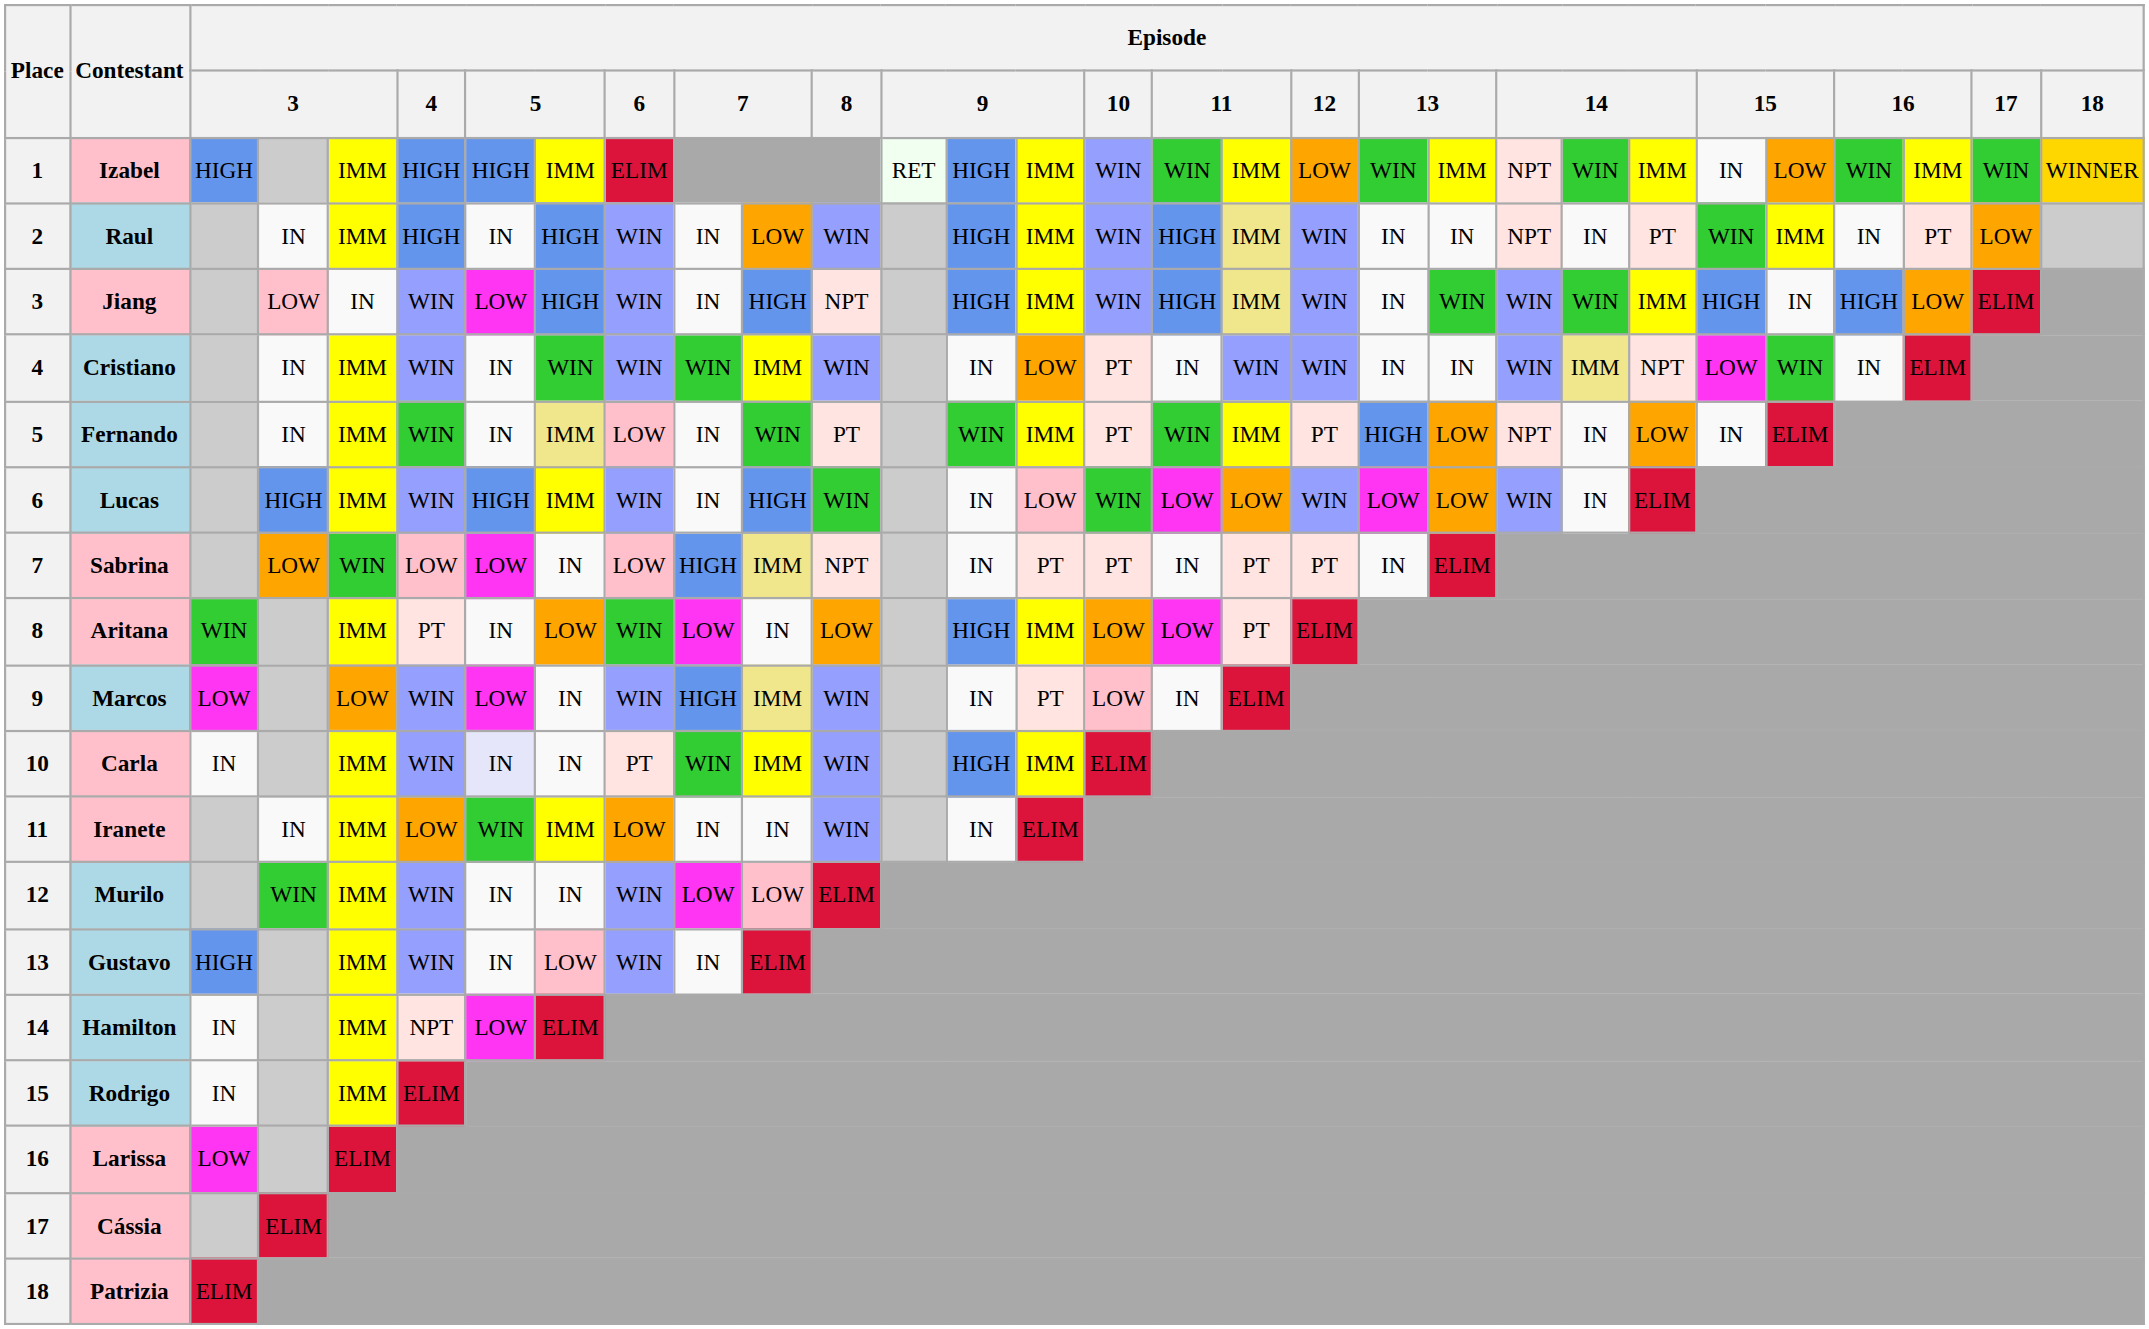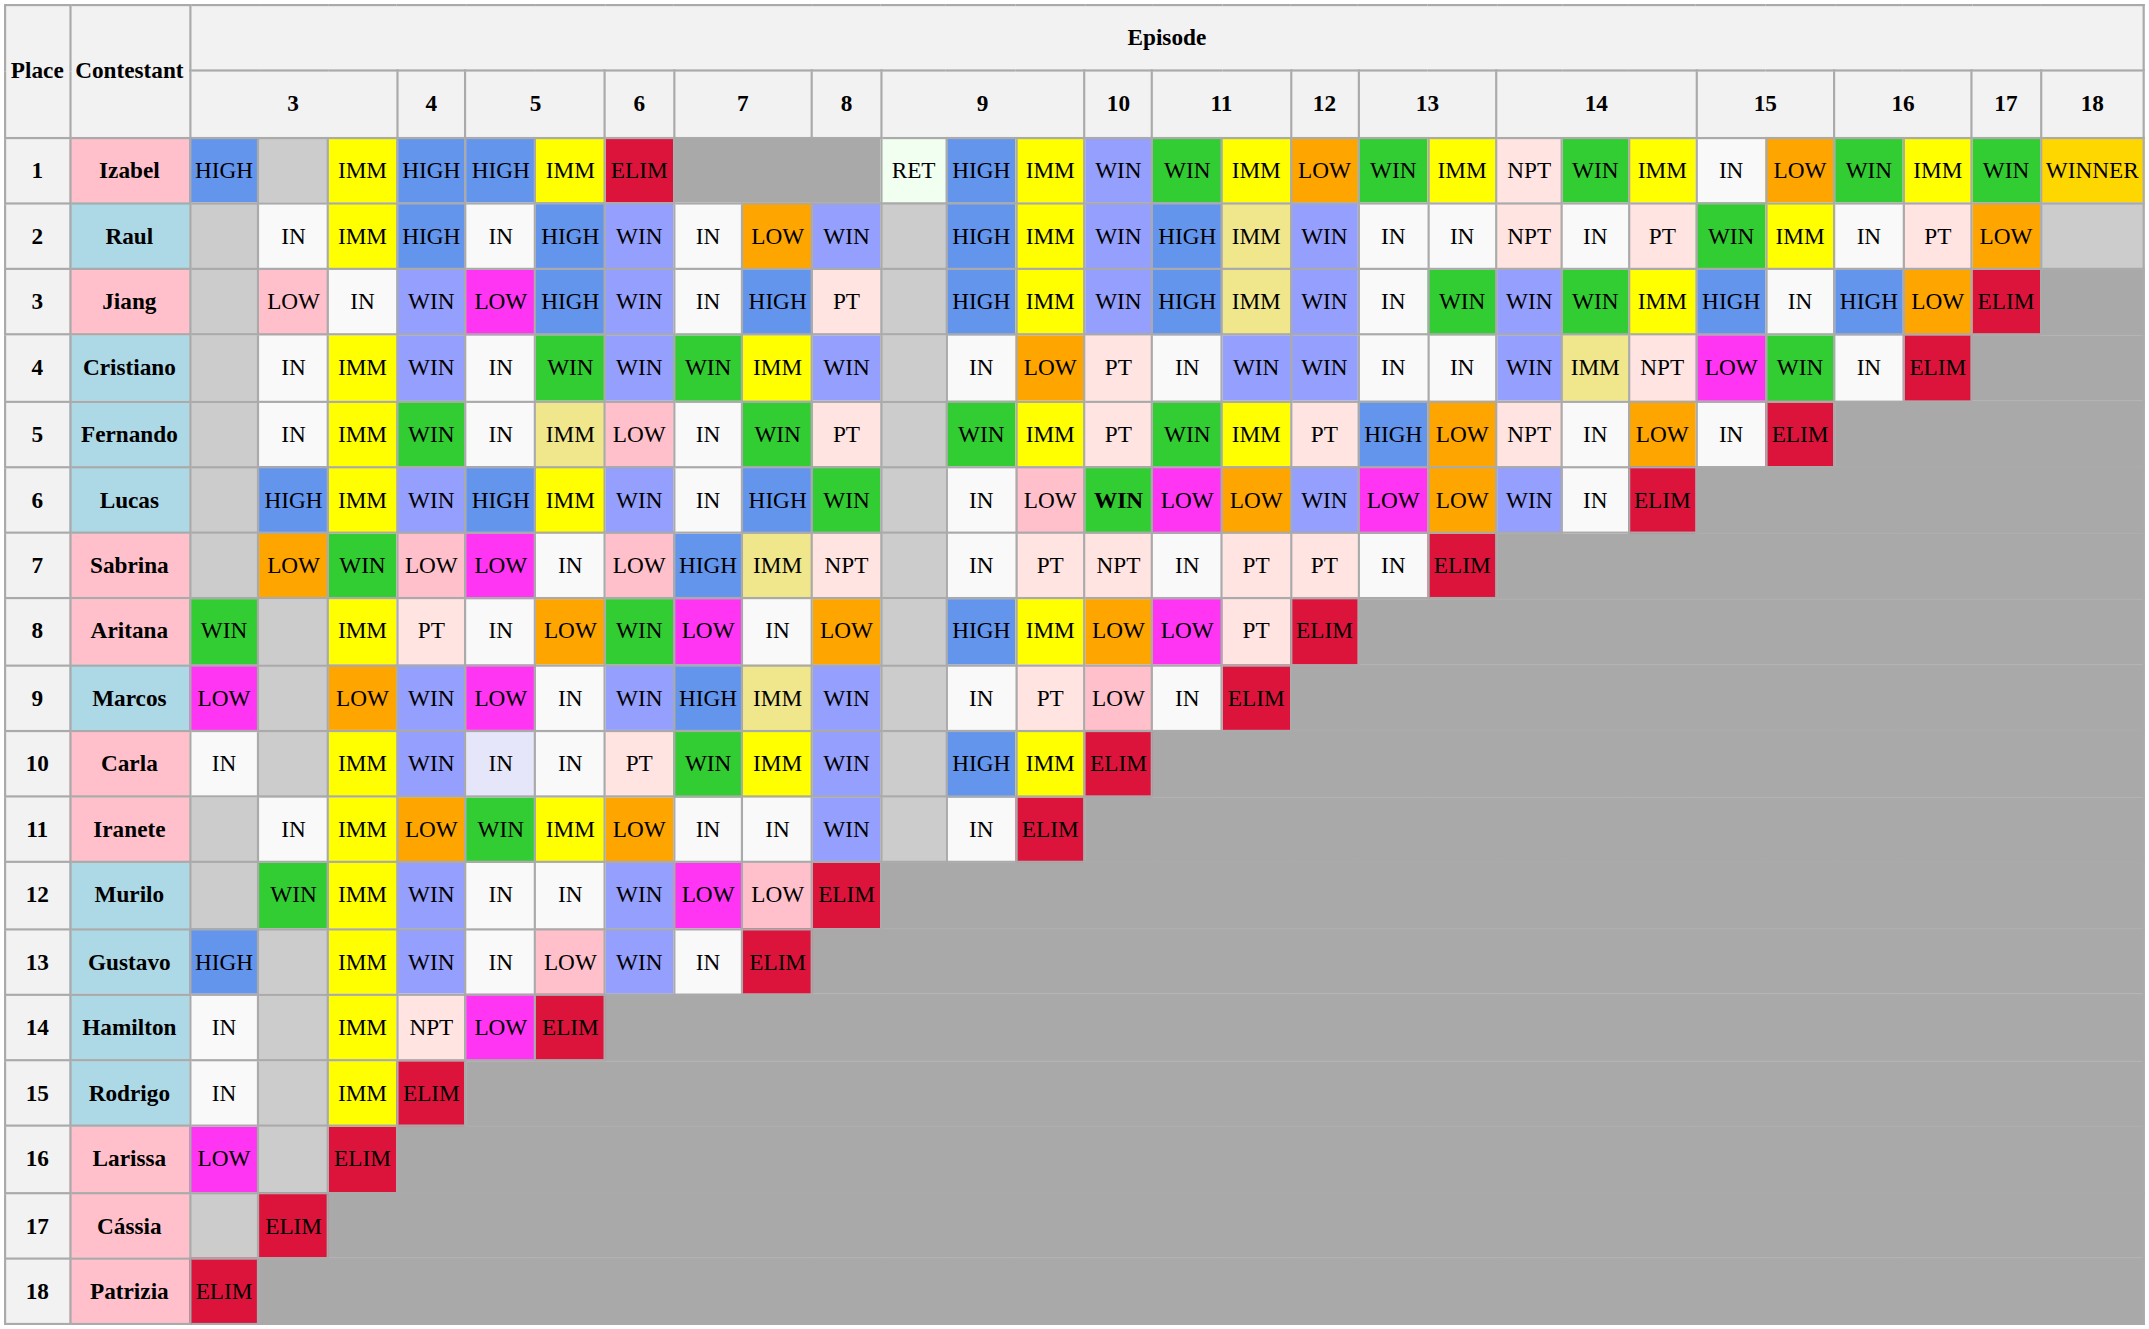 <table class="wikitable" style="text-align: center; font-size: 8pt; line-height:25px;">
 <tr>
 <th rowspan=02>Place</th>
 <th rowspan=02>Contestant</th>
 <th colspan=28>Episode</th>
 </tr>
 <tr>
 <th colspan=3>3</th>
 <th>4</th>
 <th colspan=2>5</th>
 <th>6</th>
 <th colspan=2>7</th>
 <th>8</th>
 <th colspan=3>9</th>
 <th>10</th>
 <th colspan=2>11</th>
 <th>12</th>
 <th colspan=2>13</th>
 <th colspan=3>14</th>
 <th colspan=2>15</th>
 <th colspan=2>16</th>
 <th>17</th>
 <th>18</th>
 </tr>
 <tr>
 <th>1</th>
 <td bgcolor="FFC0CB"><strong>Izabel</strong></td>
 <td width=25 bgcolor="6495ED">HIGH</td>
 <td width=25 bgcolor="CCCCCC"></td>
 <td width=25 bgcolor="FFFF00">IMM</td>
 <td bgcolor="6495ED">HIGH</td>
 <td width=25 bgcolor="6495ED">HIGH</td>
 <td width=25 bgcolor="FFFF00">IMM</td>
 <td width=25 bgcolor="DC143C">ELIM</td>
 <td bgcolor="A9A9A9" colspan=3></td>
 <td width=25 bgcolor="F0FFF0">RET</td>
 <td width=25 bgcolor="6495ED">HIGH</td>
 <td width=25 bgcolor="FFFF00">IMM</td>
 <td width=25 bgcolor="959FFD">WIN</td>
 <td width=25 bgcolor="32CD32">WIN</td>
 <td width=25 bgcolor="FFFF00">IMM</td>
 <td width=25 bgcolor="FFA500">LOW</td>
 <td width=25 bgcolor="32CD32">WIN</td>
 <td width=25 bgcolor="FFFF00">IMM</td>
 <td width=25 bgcolor="FFE4E1">NPT</td>
 <td width=25 bgcolor="32CD32">WIN</td>
 <td width=25 bgcolor="FFFF00">IMM</td>
 <td width=25>IN</td>
 <td width=25 bgcolor="FFA500">LOW</td>
 <td width=25 bgcolor="32CD32">WIN</td>
 <td width=25 bgcolor="FFFF00">IMM</td>
 <td width=25 bgcolor="32CD32">WIN</td>
 <td width=25 bgcolor="FFD700">WINNER</td>
 </tr>
 <tr>
 <th>2</th>
 <td bgcolor="ADD8E6"><strong>Raul</strong></td>
 <td bgcolor="CCCCCC"></td>
 <td>IN</td>
 <td bgcolor="FFFF00">IMM</td>
 <td bgcolor="6495ED">HIGH</td>
 <td>IN</td>
 <td bgcolor="6495ED">HIGH</td>
 <td bgcolor="959FFD">WIN</td>
 <td>IN</td>
 <td bgcolor="FFA500">LOW</td>
 <td bgcolor="959FFD">WIN</td>
 <td bgcolor="CCCCCC"></td>
 <td bgcolor="6495ED">HIGH</td>
 <td bgcolor="FFFF00">IMM</td>
 <td bgcolor="959FFD">WIN</td>
 <td bgcolor="6495ED">HIGH</td>
 <td bgcolor="F0E68C">IMM</td>
 <td bgcolor="959FFD">WIN</td>
 <td>IN</td>
 <td>IN</td>
 <td bgcolor="FFE4E1">NPT</td>
 <td>IN</td>
 <td bgcolor="FFE4E1">PT</td>
 <td bgcolor="32CD32">WIN</td>
 <td bgcolor="FFFF00">IMM</td>
 <td>IN</td>
 <td width=25 bgcolor="FFE4E1">PT</td>
 <td bgcolor="FFA500">LOW</td>
 <td bgcolor="CCCCCC"></td>
 </tr>
 <tr>
 <th>3</th>
 <td bgcolor="FFC0CB"><strong>Jiang</strong></td>
 <td bgcolor="CCCCCC"></td>
 <td bgcolor="FFC0CB">LOW</td>
 <td>IN</td>
 <td bgcolor="959FFD">WIN</td>
 <td bgcolor="FF35F3">LOW</td>
 <td bgcolor="6495ED">HIGH</td>
 <td bgcolor="959FFD">WIN</td>
 <td>IN</td>
 <td bgcolor="6495ED">HIGH</td>
-<td bgcolor="FFE4E1">NPT</td>
+<td bgcolor="FFE4E1">PT</td>
 <td bgcolor="CCCCCC"></td>
 <td bgcolor="6495ED">HIGH</td>
 <td bgcolor="FFFF00">IMM</td>
 <td bgcolor="959FFD">WIN</td>
 <td bgcolor="6495ED">HIGH</td>
 <td bgcolor="F0E68C">IMM</td>
 <td bgcolor="959FFD">WIN</td>
 <td>IN</td>
 <td bgcolor="32CD32">WIN</td>
 <td bgcolor="959FFD">WIN</td>
 <td bgcolor="32CD32">WIN</td>
 <td bgcolor="FFFF00">IMM</td>
 <td bgcolor="6495ED">HIGH</td>
 <td>IN</td>
 <td bgcolor="6495ED">HIGH</td>
 <td bgcolor="FFA500">LOW</td>
 <td bgcolor="DC143C">ELIM</td>
 <td bgcolor="A9A9A9"></td>
 </tr>
 <tr>
 <th>4</th>
 <td bgcolor="ADD8E6"><strong>Cristiano</strong></td>
 <td bgcolor="CCCCCC"></td>
 <td>IN</td>
 <td bgcolor="FFFF00">IMM</td>
 <td bgcolor="959FFD">WIN</td>
 <td>IN</td>
 <td bgcolor="32CD32">WIN</td>
 <td bgcolor="959FFD">WIN</td>
 <td bgcolor="32CD32">WIN</td>
 <td bgcolor="FFFF00">IMM</td>
 <td bgcolor="959FFD">WIN</td>
 <td bgcolor="CCCCCC"></td>
 <td>IN</td>
 <td bgcolor="FFA500">LOW</td>
 <td bgcolor="FFE4E1">PT</td>
 <td>IN</td>
 <td bgcolor="959FFD">WIN</td>
 <td bgcolor="959FFD">WIN</td>
 <td>IN</td>
 <td>IN</td>
 <td bgcolor="959FFD">WIN</td>
 <td bgcolor="F0E68C">IMM</td>
 <td bgcolor="FFE4E1">NPT</td>
 <td bgcolor="FF35F3">LOW</td>
 <td bgcolor="32CD32">WIN</td>
 <td>IN</td>
 <td bgcolor="DC143C">ELIM</td>
 <td bgcolor="A9A9A9" colspan=2></td>
 </tr>
 <tr>
 <th>5</th>
 <td bgcolor="ADD8E6"><strong>Fernando</strong></td>
 <td bgcolor="CCCCCC"></td>
 <td>IN</td>
 <td bgcolor="FFFF00">IMM</td>
 <td bgcolor="32CD32">WIN</td>
 <td>IN</td>
 <td bgcolor="F0E68C">IMM</td>
 <td bgcolor="FFC0CB">LOW</td>
 <td>IN</td>
 <td bgcolor="32CD32">WIN</td>
 <td bgcolor="FFE4E1">PT</td>
 <td bgcolor="CCCCCC"></td>
 <td bgcolor="32CD32">WIN</td>
 <td bgcolor="FFFF00">IMM</td>
 <td bgcolor="FFE4E1">PT</td>
 <td bgcolor="32CD32">WIN</td>
 <td bgcolor="FFFF00">IMM</td>
 <td bgcolor="FFE4E1">PT</td>
 <td bgcolor="6495ED">HIGH</td>
 <td bgcolor="FFA500">LOW</td>
 <td bgcolor="FFE4E1">NPT</td>
 <td>IN</td>
 <td bgcolor="FFA500">LOW</td>
 <td>IN</td>
 <td bgcolor="DC143C">ELIM</td>
 <td bgcolor="A9A9A9" colspan=4></td>
 </tr>
 <tr>
 <th>6</th>
 <td bgcolor="ADD8E6"><strong>Lucas</strong></td>
 <td bgcolor="CCCCCC"></td>
 <td bgcolor="6495ED">HIGH</td>
 <td bgcolor="FFFF00">IMM</td>
 <td bgcolor="959FFD">WIN</td>
 <td bgcolor="6495ED">HIGH</td>
 <td bgcolor="FFFF00">IMM</td>
 <td bgcolor="959FFD">WIN</td>
 <td>IN</td>
 <td bgcolor="6495ED">HIGH</td>
 <td bgcolor="32CD32">WIN</td>
 <td bgcolor="CCCCCC"></td>
 <td>IN</td>
 <td bgcolor="FFC0CB">LOW</td>
-<td bgcolor="32CD32">WIN</td>
+<td bgcolor="32CD32"><strong>WIN</strong></td>
 <td bgcolor="FF35F3">LOW</td>
 <td bgcolor="FFA500">LOW</td>
 <td bgcolor="959FFD">WIN</td>
 <td bgcolor="FF35F3">LOW</td>
 <td bgcolor="FFA500">LOW</td>
 <td bgcolor="959FFD">WIN</td>
 <td>IN</td>
 <td bgcolor="DC143C">ELIM</td>
 <td bgcolor="A9A9A9" colspan=6></td>
 </tr>
 <tr>
 <th>7</th>
 <td bgcolor="FFC0CB"><strong>Sabrina</strong></td>
 <td bgcolor="CCCCCC"></td>
 <td bgcolor="FFA500">LOW</td>
 <td bgcolor="32CD32">WIN</td>
 <td bgcolor="FFC0CB">LOW</td>
 <td bgcolor="FF35F3">LOW</td>
 <td>IN</td>
 <td bgcolor="FFC0CB">LOW</td>
 <td bgcolor="6495ED">HIGH</td>
 <td bgcolor="F0E68C">IMM</td>
 <td bgcolor="FFE4E1">NPT</td>
 <td bgcolor="CCCCCC"></td>
 <td>IN</td>
 <td bgcolor="FFE4E1">PT</td>
-<td bgcolor="FFE4E1">PT</td>
+<td bgcolor="FFE4E1">NPT</td>
 <td>IN</td>
 <td bgcolor="FFE4E1">PT</td>
 <td bgcolor="FFE4E1">PT</td>
 <td>IN</td>
 <td bgcolor="DC143C">ELIM</td>
 <td bgcolor="A9A9A9" colspan=9></td>
 </tr>
 <tr>
 <th>8</th>
 <td bgcolor="FFC0CB"><strong>Aritana</strong></td>
 <td bgcolor="32CD32">WIN</td>
 <td bgcolor="CCCCCC"></td>
 <td bgcolor="FFFF00">IMM</td>
 <td bgcolor="FFE4E1">PT</td>
 <td>IN</td>
 <td bgcolor="FFA500">LOW</td>
 <td bgcolor="32CD32">WIN</td>
 <td bgcolor="FF35F3">LOW</td>
 <td>IN</td>
 <td bgcolor="FFA500">LOW</td>
 <td bgcolor="CCCCCC"></td>
 <td bgcolor="6495ED">HIGH</td>
 <td bgcolor="FFFF00">IMM</td>
 <td bgcolor="FFA500">LOW</td>
 <td bgcolor="FF35F3">LOW</td>
 <td bgcolor="FFE4E1">PT</td>
 <td bgcolor="DC143C">ELIM</td>
 <td bgcolor="A9A9A9" colspan=11></td>
 </tr>
 <tr>
 <th>9</th>
 <td bgcolor="ADD8E6"><strong>Marcos</strong></td>
 <td bgcolor="FF35F3">LOW</td>
 <td bgcolor="CCCCCC"></td>
 <td bgcolor="FFA500">LOW</td>
 <td bgcolor="959FFD">WIN</td>
 <td bgcolor="FF35F3">LOW</td>
 <td>IN</td>
 <td bgcolor="959FFD">WIN</td>
 <td bgcolor="6495ED">HIGH</td>
 <td bgcolor="F0E68C">IMM</td>
 <td bgcolor="959FFD">WIN</td>
 <td bgcolor="CCCCCC"></td>
 <td>IN</td>
 <td bgcolor="FFE4E1">PT</td>
 <td bgcolor="FFC0CB">LOW</td>
 <td>IN</td>
 <td bgcolor="DC143C">ELIM</td>
 <td bgcolor="A9A9A9" colspan=12></td>
 </tr>
 <tr>
 <th>10</th>
 <td bgcolor="FFC0CB"><strong>Carla</strong></td>
 <td>IN</td>
 <td bgcolor="CCCCCC"></td>
 <td bgcolor="FFFF00">IMM</td>
 <td bgcolor="959FFD">WIN</td>
 <td style="background: lavender;">IN</td>
 <td>IN</td>
 <td width=25 bgcolor="FFE4E1">PT</td>
 <td width=25 bgcolor="32CD32">WIN</td>
 <td bgcolor="FFFF00">IMM</td>
 <td bgcolor="959FFD">WIN</td>
 <td bgcolor="CCCCCC"></td>
 <td bgcolor="6495ED">HIGH</td>
 <td bgcolor="FFFF00">IMM</td>
 <td bgcolor="DC143C">ELIM</td>
 <td bgcolor="A9A9A9" colspan=14></td>
 </tr>
 <tr>
 <th>11</th>
 <td bgcolor="FFC0CB"><strong>Iranete</strong></td>
 <td bgcolor="CCCCCC"></td>
 <td>IN</td>
 <td bgcolor="FFFF00">IMM</td>
 <td bgcolor="FFA500">LOW</td>
 <td bgcolor="32CD32">WIN</td>
 <td bgcolor="FFFF00">IMM</td>
 <td bgcolor="FFA500">LOW</td>
 <td>IN</td>
 <td>IN</td>
 <td bgcolor="959FFD">WIN</td>
 <td bgcolor="CCCCCC"></td>
 <td>IN</td>
 <td bgcolor="DC143C">ELIM</td>
 <td bgcolor="A9A9A9" colspan=15></td>
 </tr>
 <tr>
 <th>12</th>
 <td bgcolor="ADD8E6"><strong>Murilo</strong></td>
 <td bgcolor="CCCCCC"></td>
 <td bgcolor="32CD32">WIN</td>
 <td bgcolor="FFFF00">IMM</td>
 <td bgcolor="959FFD">WIN</td>
 <td>IN</td>
 <td>IN</td>
 <td bgcolor="959FFD">WIN</td>
 <td bgcolor="FF35F3">LOW</td>
 <td bgcolor="FFC0CB">LOW</td>
 <td bgcolor="DC143C">ELIM</td>
 <td bgcolor="A9A9A9" colspan=18></td>
 </tr>
 <tr>
 <th>13</th>
 <td bgcolor="ADD8E6"><strong>Gustavo</strong></td>
 <td bgcolor="6495ED">HIGH</td>
 <td bgcolor="CCCCCC"></td>
 <td bgcolor="FFFF00">IMM</td>
 <td bgcolor="959FFD">WIN</td>
 <td>IN</td>
 <td bgcolor="FFC0CB">LOW</td>
 <td bgcolor="959FFD">WIN</td>
 <td>IN</td>
 <td bgcolor="DC143C">ELIM</td>
 <td bgcolor="A9A9A9" colspan=19></td>
 </tr>
 <tr>
 <th>14</th>
 <td bgcolor="ADD8E6"><strong>Hamilton</strong></td>
 <td>IN</td>
 <td bgcolor="CCCCCC"></td>
 <td bgcolor="FFFF00">IMM</td>
 <td bgcolor="FFE4E1">NPT</td>
 <td bgcolor="FF35F3">LOW</td>
 <td bgcolor="DC143C">ELIM</td>
 <td colspan="22" bgcolor="A9A9A9"></td>
 </tr>
 <tr>
 <th>15</th>
 <td bgcolor="ADD8E6"><strong>Rodrigo</strong></td>
 <td>IN</td>
 <td bgcolor="CCCCCC"></td>
 <td bgcolor="FFFF00">IMM</td>
 <td bgcolor="DC143C">ELIM</td>
 <td bgcolor="A9A9A9" colspan=24></td>
 </tr>
 <tr>
 <th>16</th>
 <td bgcolor="FFC0CB"><strong>Larissa</strong></td>
 <td bgcolor="FF35F3">LOW</td>
 <td bgcolor="CCCCCC"></td>
 <td bgcolor="DC143C">ELIM</td>
 <td bgcolor="A9A9A9" colspan=25></td>
 </tr>
 <tr>
 <th>17</th>
 <td bgcolor="FFC0CB"><strong>Cássia</strong></td>
 <td bgcolor="CCCCCC"></td>
 <td bgcolor="DC143C">ELIM</td>
 <td bgcolor="A9A9A9" colspan=26></td>
 </tr>
 <tr>
 <th>18</th>
 <td bgcolor="FFC0CB"><strong>Patrizia</strong></td>
 <td bgcolor="DC143C">ELIM</td>
 <td bgcolor="A9A9A9" colspan=27></td>
 </tr>
 </table>
